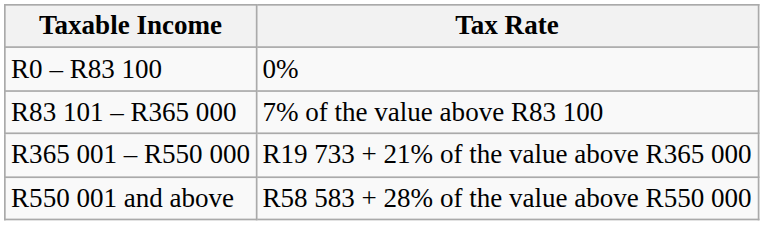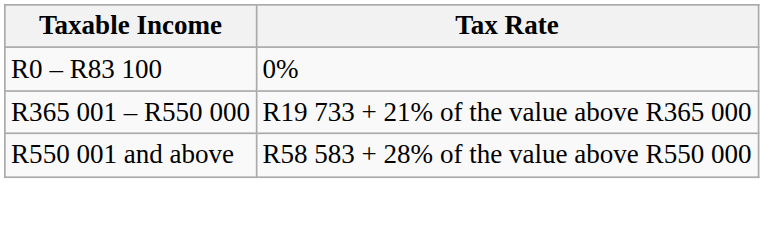 <table class="wikitable">
 <tr>
 <th>Taxable Income</th>
 <th>Tax Rate</th>
 </tr>
 <tr>
 <td>R0 – R83 100</td>
 <td>0%</td>
 </tr>
 <tr>
-<td>R83 101 – R365 000</td>
-<td>7% of the value above R83 100</td>
-</tr>
-<tr>
 <td>R365 001 – R550 000</td>
 <td>R19 733 + 21% of the value above R365 000</td>
 </tr>
 <tr>
 <td>R550 001 and above</td>
 <td>R58 583 + 28% of the value above R550 000</td>
 </tr>
 </table>
